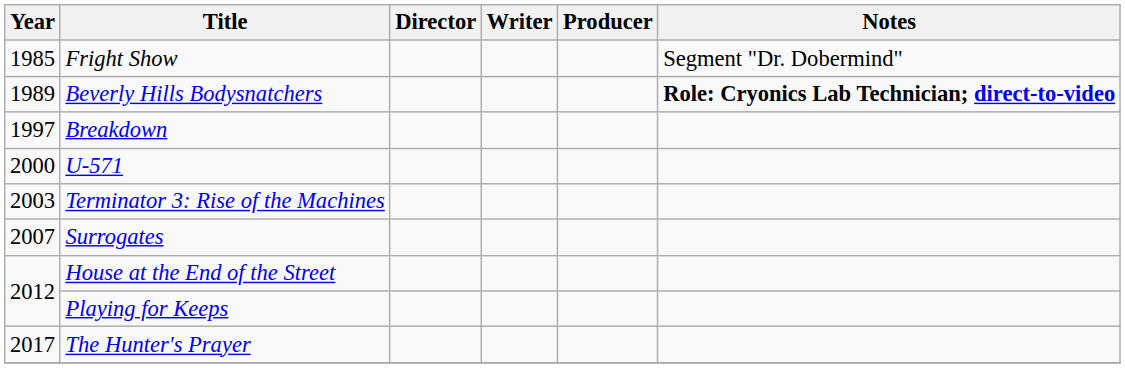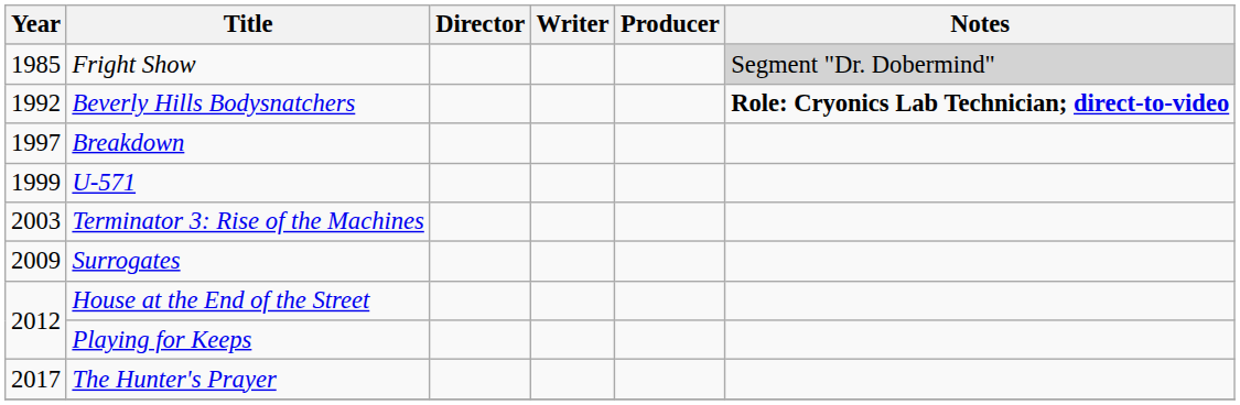 <table class="wikitable plainrowheaders">
 <tr>
 <th>Year</th>
 <th>Title</th>
 <th>Director</th>
 <th>Writer</th>
 <th>Producer</th>
 <th>Notes</th>
 </tr>
 <tr>
 <td>1985</td>
 <td><em>Fright Show</em></td>
 <td></td>
 <td></td>
 <td></td>
-<td>Segment "Dr. Dobermind"</td>
+<td style="background: lightgrey;">Segment "Dr. Dobermind"</td>
 </tr>
 <tr>
-<td>1989</td>
+<td>1992</td>
 <td><em><a href='#'>Beverly Hills Bodysnatchers</a></em></td>
 <td></td>
 <td></td>
 <td></td>
 <td><strong>Role: Cryonics Lab Technician; <a href='#'>direct-to-video</a></strong></td>
 </tr>
 <tr>
 <td>1997</td>
 <td><em><a href='#'>Breakdown</a></em></td>
 <td></td>
 <td></td>
 <td></td>
 <td></td>
 </tr>
 <tr>
-<td>2000</td>
+<td>1999</td>
 <td><em><a href='#'>U-571</a></em></td>
 <td></td>
 <td></td>
 <td></td>
 <td></td>
 </tr>
 <tr>
 <td>2003</td>
 <td><em><a href='#'>Terminator 3: Rise of the Machines</a></em></td>
 <td></td>
 <td></td>
 <td></td>
 <td></td>
 </tr>
 <tr>
-<td>2007</td>
+<td>2009</td>
 <td><em><a href='#'>Surrogates</a></em></td>
 <td></td>
 <td></td>
 <td></td>
 <td></td>
 </tr>
 <tr>
 <td rowspan=2>2012</td>
 <td><em><a href='#'>House at the End of the Street</a></em></td>
 <td></td>
 <td></td>
 <td></td>
 <td></td>
 </tr>
 <tr>
 <td><em><a href='#'>Playing for Keeps</a></em></td>
 <td></td>
 <td></td>
 <td></td>
 <td></td>
 </tr>
 <tr>
 <td>2017</td>
 <td><em><a href='#'>The Hunter's Prayer</a></em></td>
 <td></td>
 <td></td>
 <td></td>
 <td></td>
 </tr>
 <tr>
 </tr>
 </table>
